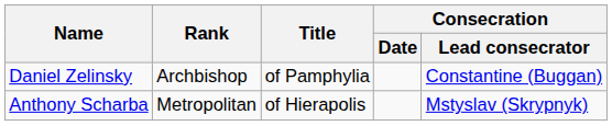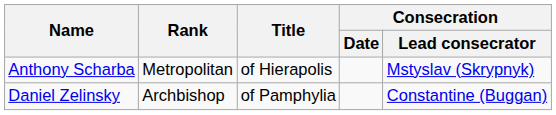 <table class="wikitable sortable">
 <tr>
 <th rowspan="2">Name</th>
 <th rowspan="2">Rank</th>
 <th rowspan="2">Title</th>
 <th colspan="2">Consecration</th>
 </tr>
 <tr>
 <th>Date</th>
 <th>Lead consecrator</th>
 </tr>
 <tr>
+<td><a href='#'>Anthony Scharba</a></td>
+<td data-sort-value="0">Metropolitan</td>
+<td>of Hierapolis</td>
+<td></td>
+<td><a href='#'>Mstyslav (Skrypnyk)</a></td>
+</tr>
+<tr>
 <td><a href='#'>Daniel Zelinsky</a></td>
 <td data-sort-value="0">Archbishop</td>
 <td>of Pamphylia</td>
 <td></td>
 <td><a href='#'>Constantine (Buggan)</a></td>
 </tr>
-<tr>
-<td><a href='#'>Anthony Scharba</a></td>
-<td data-sort-value="0">Metropolitan</td>
-<td>of Hierapolis</td>
-<td></td>
-<td><a href='#'>Mstyslav (Skrypnyk)</a></td>
-</tr>
 </table>
